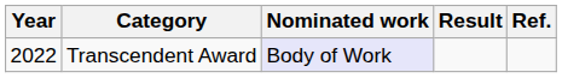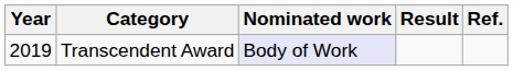 <table class="wikitable">
 <tr>
 <th>Year</th>
 <th>Category</th>
 <th>Nominated work</th>
 <th>Result</th>
 <th>Ref.</th>
 </tr>
 <tr>
-<td>2022</td>
+<td>2019</td>
 <td>Transcendent Award</td>
 <td style="background: lavender;">Body of Work</td>
 <td></td>
 <td align="center"></td>
 </tr>
 </table>
